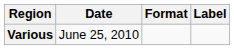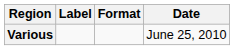 <table class="wikitable plainrowheaders">
 <tr>
 <th scope="col">Region</th>
+<th scope="col">Label</th>
+<th scope="col">Format</th>
 <th scope="col">Date</th>
-<th scope="col">Format</th>
-<th scope="col">Label</th>
 </tr>
 <tr>
 <th scope="row">Various</th>
-<td>June 25, 2010</td>
 <td></td>
 <td></td>
+<td>June 25, 2010</td>
 </tr>
 </table>
